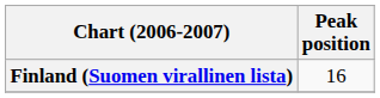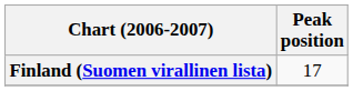 <table class="wikitable sortable plainrowheaders" style="text-align:center">
 <tr>
 <th>Chart (2006-2007)</th>
 <th>Peak<br>position</th>
 </tr>
 <tr>
 <th scope="row">Finland (<a href='#'>Suomen virallinen lista</a>)</th>
-<td align="center">16</td>
+<td align="center">17</td>
 </tr>
 <tr>
 </tr>
 <tr>
 </tr>
 <tr>
 </tr>
 <tr>
 </tr>
 <tr>
 </tr>
 <tr>
 </tr>
 <tr>
 </tr>
 </table>
